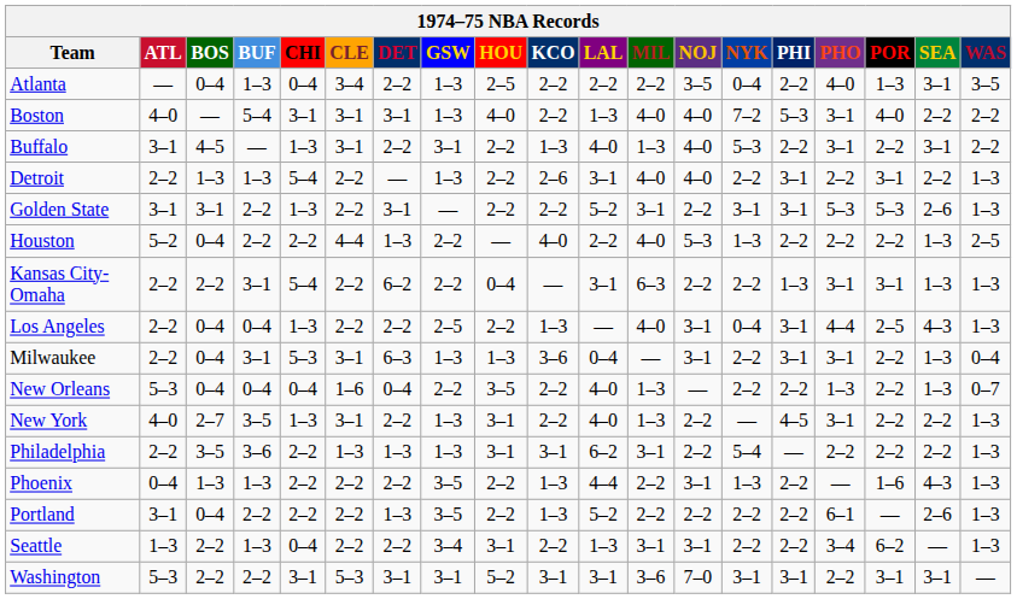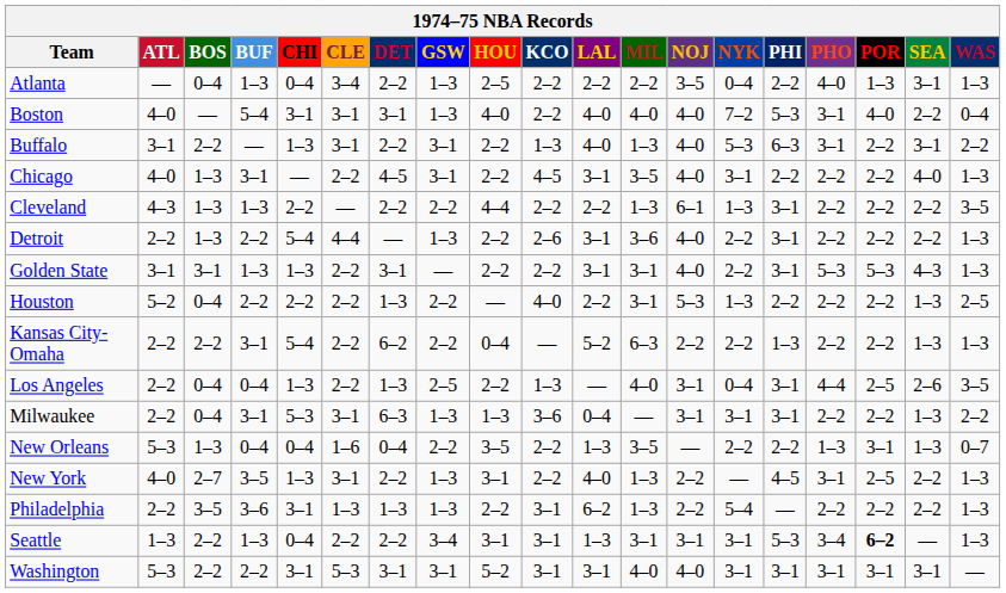 <table class="wikitable" style="font-size:95%; text-align:center;">
 <tr>
 <th colspan=19>1974–75 NBA Records</th>
 </tr>
 <tr>
 <th width=100>Team</th>
 <th style="background:#C90F2E;color:#FFFFFF;width=35">ATL</th>
 <th style="background:#006400;color:#FFFFFF;width=35">BOS</th>
 <th style="background:#428FDF;color:#FFFFFF;width=35">BUF</th>
 <th style="background:#FF0000;color:#000000;width=35">CHI</th>
 <th style="background:#FFA402;color:#77222F;width=35">CLE</th>
 <th style="background:#012F6B;color:#D40032;width=35">DET</th>
 <th style="background:#0000FF;color:#FFD700;width=35">GSW</th>
 <th style="background:#FF0000;color:#FFD700;width=35">HOU</th>
 <th style="background:#012F6B;color:#FFFFFF;width=35">KCO</th>
 <th style="background:#800080;color:#FFD700;width=35">LAL</th>
 <th style="background:#006400;color:#B22222;width=35">MIL</th>
 <th style="background:#5C2F83;color:#FCC200;width=35">NOJ</th>
 <th style="background:#003EA4;color:#E35208;width=35">NYK</th>
 <th style="background:#012268;color:#FFFFFF;width=35">PHI</th>
 <th style="background:#702F8B;color:#FA4417;width=35">PHO</th>
 <th style="background:#000000;color:#FF0000;width=35">POR</th>
 <th style="background:#00843D;color:#FFCD01;width=35">SEA</th>
 <th style="background:#012F6D;color:#BA0C2F;width=35">WAS</th>
 </tr>
 <tr>
 <td style="text-align:left;"><a href='#'>Atlanta</a></td>
 <td>—</td>
 <td>0–4</td>
 <td>1–3</td>
 <td>0–4</td>
 <td>3–4</td>
 <td>2–2</td>
 <td>1–3</td>
 <td>2–5</td>
 <td>2–2</td>
 <td>2–2</td>
 <td>2–2</td>
 <td>3–5</td>
 <td>0–4</td>
 <td>2–2</td>
 <td>4–0</td>
 <td>1–3</td>
 <td>3–1</td>
-<td>3–5</td>
+<td>1–3</td>
 </tr>
 <tr>
 <td style="text-align:left;"><a href='#'>Boston</a></td>
 <td>4–0</td>
 <td>—</td>
 <td>5–4</td>
 <td>3–1</td>
 <td>3–1</td>
 <td>3–1</td>
 <td>1–3</td>
 <td>4–0</td>
 <td>2–2</td>
-<td>1–3</td>
+<td>4–0</td>
 <td>4–0</td>
 <td>4–0</td>
 <td>7–2</td>
 <td>5–3</td>
 <td>3–1</td>
 <td>4–0</td>
 <td>2–2</td>
-<td>2–2</td>
+<td>0–4</td>
 </tr>
 <tr>
 <td style="text-align:left;"><a href='#'>Buffalo</a></td>
 <td>3–1</td>
-<td>4–5</td>
+<td>2–2</td>
 <td>—</td>
 <td>1–3</td>
 <td>3–1</td>
 <td>2–2</td>
 <td>3–1</td>
 <td>2–2</td>
 <td>1–3</td>
 <td>4–0</td>
 <td>1–3</td>
 <td>4–0</td>
 <td>5–3</td>
-<td>2–2</td>
+<td>6–3</td>
 <td>3–1</td>
 <td>2–2</td>
 <td>3–1</td>
 <td>2–2</td>
 </tr>
 <tr>
+<td style="text-align:left;"><a href='#'>Chicago</a></td>
+<td>4–0</td>
+<td>1–3</td>
+<td>3–1</td>
+<td>—</td>
+<td>2–2</td>
+<td>4–5</td>
+<td>3–1</td>
+<td>2–2</td>
+<td>4–5</td>
+<td>3–1</td>
+<td>3–5</td>
+<td>4–0</td>
+<td>3–1</td>
+<td>2–2</td>
+<td>2–2</td>
+<td>2–2</td>
+<td>4–0</td>
+<td>1–3</td>
+</tr>
+<tr>
+<td style="text-align:left;"><a href='#'>Cleveland</a></td>
+<td>4–3</td>
+<td>1–3</td>
+<td>1–3</td>
+<td>2–2</td>
+<td>—</td>
+<td>2–2</td>
+<td>2–2</td>
+<td>4–4</td>
+<td>2–2</td>
+<td>2–2</td>
+<td>1–3</td>
+<td>6–1</td>
+<td>1–3</td>
+<td>3–1</td>
+<td>2–2</td>
+<td>2–2</td>
+<td>2–2</td>
+<td>3–5</td>
+</tr>
+<tr>
 <td style="text-align:left;"><a href='#'>Detroit</a></td>
 <td>2–2</td>
 <td>1–3</td>
-<td>1–3</td>
+<td>2–2</td>
 <td>5–4</td>
-<td>2–2</td>
+<td>4–4</td>
 <td>—</td>
 <td>1–3</td>
 <td>2–2</td>
 <td>2–6</td>
 <td>3–1</td>
-<td>4–0</td>
+<td>3–6</td>
 <td>4–0</td>
 <td>2–2</td>
 <td>3–1</td>
 <td>2–2</td>
-<td>3–1</td>
+<td>2–2</td>
 <td>2–2</td>
 <td>1–3</td>
 </tr>
 <tr>
 <td style="text-align:left;"><a href='#'>Golden State</a></td>
 <td>3–1</td>
 <td>3–1</td>
-<td>2–2</td>
+<td>1–3</td>
 <td>1–3</td>
 <td>2–2</td>
 <td>3–1</td>
 <td>—</td>
 <td>2–2</td>
 <td>2–2</td>
-<td>5–2</td>
 <td>3–1</td>
+<td>3–1</td>
+<td>4–0</td>
 <td>2–2</td>
-<td>3–1</td>
 <td>3–1</td>
 <td>5–3</td>
 <td>5–3</td>
-<td>2–6</td>
+<td>4–3</td>
 <td>1–3</td>
 </tr>
 <tr>
 <td style="text-align:left;"><a href='#'>Houston</a></td>
 <td>5–2</td>
 <td>0–4</td>
 <td>2–2</td>
 <td>2–2</td>
-<td>4–4</td>
+<td>2–2</td>
 <td>1–3</td>
 <td>2–2</td>
 <td>—</td>
 <td>4–0</td>
 <td>2–2</td>
-<td>4–0</td>
+<td>3–1</td>
 <td>5–3</td>
 <td>1–3</td>
 <td>2–2</td>
 <td>2–2</td>
 <td>2–2</td>
 <td>1–3</td>
 <td>2–5</td>
 </tr>
 <tr>
 <td style="text-align:left;"><a href='#'>Kansas City-Omaha</a></td>
 <td>2–2</td>
 <td>2–2</td>
 <td>3–1</td>
 <td>5–4</td>
 <td>2–2</td>
 <td>6–2</td>
 <td>2–2</td>
 <td>0–4</td>
 <td>—</td>
-<td>3–1</td>
+<td>5–2</td>
 <td>6–3</td>
 <td>2–2</td>
 <td>2–2</td>
 <td>1–3</td>
-<td>3–1</td>
-<td>3–1</td>
+<td>2–2</td>
+<td>2–2</td>
 <td>1–3</td>
 <td>1–3</td>
 </tr>
 <tr>
 <td style="text-align:left;"><a href='#'>Los Angeles</a></td>
 <td>2–2</td>
 <td>0–4</td>
 <td>0–4</td>
 <td>1–3</td>
 <td>2–2</td>
-<td>2–2</td>
+<td>1–3</td>
 <td>2–5</td>
 <td>2–2</td>
 <td>1–3</td>
 <td>—</td>
 <td>4–0</td>
 <td>3–1</td>
 <td>0–4</td>
 <td>3–1</td>
 <td>4–4</td>
 <td>2–5</td>
-<td>4–3</td>
-<td>1–3</td>
+<td>2–6</td>
+<td>3–5</td>
 </tr>
 <tr>
 <td style="text-align:left;">Milwaukee</td>
 <td>2–2</td>
 <td>0–4</td>
 <td>3–1</td>
 <td>5–3</td>
 <td>3–1</td>
 <td>6–3</td>
 <td>1–3</td>
 <td>1–3</td>
 <td>3–6</td>
 <td>0–4</td>
 <td>—</td>
 <td>3–1</td>
-<td>2–2</td>
 <td>3–1</td>
 <td>3–1</td>
 <td>2–2</td>
+<td>2–2</td>
 <td>1–3</td>
-<td>0–4</td>
+<td>2–2</td>
 </tr>
 <tr>
 <td style="text-align:left;"><a href='#'>New Orleans</a></td>
 <td>5–3</td>
-<td>0–4</td>
+<td>1–3</td>
 <td>0–4</td>
 <td>0–4</td>
 <td>1–6</td>
 <td>0–4</td>
 <td>2–2</td>
 <td>3–5</td>
 <td>2–2</td>
-<td>4–0</td>
 <td>1–3</td>
+<td>3–5</td>
 <td>—</td>
 <td>2–2</td>
 <td>2–2</td>
 <td>1–3</td>
-<td>2–2</td>
+<td>3–1</td>
 <td>1–3</td>
 <td>0–7</td>
 </tr>
 <tr>
 <td style="text-align:left;"><a href='#'>New York</a></td>
 <td>4–0</td>
 <td>2–7</td>
 <td>3–5</td>
 <td>1–3</td>
 <td>3–1</td>
 <td>2–2</td>
 <td>1–3</td>
 <td>3–1</td>
 <td>2–2</td>
 <td>4–0</td>
 <td>1–3</td>
 <td>2–2</td>
 <td>—</td>
 <td>4–5</td>
 <td>3–1</td>
-<td>2–2</td>
+<td>2–5</td>
 <td>2–2</td>
 <td>1–3</td>
 </tr>
 <tr>
 <td style="text-align:left;"><a href='#'>Philadelphia</a></td>
 <td>2–2</td>
 <td>3–5</td>
 <td>3–6</td>
-<td>2–2</td>
+<td>3–1</td>
 <td>1–3</td>
 <td>1–3</td>
 <td>1–3</td>
-<td>3–1</td>
+<td>2–2</td>
 <td>3–1</td>
 <td>6–2</td>
-<td>3–1</td>
+<td>1–3</td>
 <td>2–2</td>
 <td>5–4</td>
 <td>—</td>
 <td>2–2</td>
 <td>2–2</td>
 <td>2–2</td>
-<td>1–3</td>
-</tr>
-<tr>
-<td style="text-align:left;"><a href='#'>Phoenix</a></td>
-<td>0–4</td>
-<td>1–3</td>
-<td>1–3</td>
-<td>2–2</td>
-<td>2–2</td>
-<td>2–2</td>
-<td>3–5</td>
-<td>2–2</td>
-<td>1–3</td>
-<td>4–4</td>
-<td>2–2</td>
-<td>3–1</td>
-<td>1–3</td>
-<td>2–2</td>
-<td>—</td>
-<td>1–6</td>
-<td>4–3</td>
-<td>1–3</td>
-</tr>
-<tr>
-<td style="text-align:left;"><a href='#'>Portland</a></td>
-<td>3–1</td>
-<td>0–4</td>
-<td>2–2</td>
-<td>2–2</td>
-<td>2–2</td>
-<td>1–3</td>
-<td>3–5</td>
-<td>2–2</td>
-<td>1–3</td>
-<td>5–2</td>
-<td>2–2</td>
-<td>2–2</td>
-<td>2–2</td>
-<td>2–2</td>
-<td>6–1</td>
-<td>—</td>
-<td>2–6</td>
 <td>1–3</td>
 </tr>
 <tr>
 <td style="text-align:left;"><a href='#'>Seattle</a></td>
 <td>1–3</td>
 <td>2–2</td>
 <td>1–3</td>
 <td>0–4</td>
 <td>2–2</td>
 <td>2–2</td>
 <td>3–4</td>
 <td>3–1</td>
-<td>2–2</td>
+<td>3–1</td>
 <td>1–3</td>
 <td>3–1</td>
 <td>3–1</td>
-<td>2–2</td>
-<td>2–2</td>
+<td>3–1</td>
+<td>5–3</td>
 <td>3–4</td>
-<td>6–2</td>
+<td><strong>6–2</strong></td>
 <td>—</td>
 <td>1–3</td>
 </tr>
 <tr>
 <td style="text-align:left;"><a href='#'>Washington</a></td>
 <td>5–3</td>
 <td>2–2</td>
 <td>2–2</td>
 <td>3–1</td>
 <td>5–3</td>
 <td>3–1</td>
 <td>3–1</td>
 <td>5–2</td>
 <td>3–1</td>
 <td>3–1</td>
-<td>3–6</td>
-<td>7–0</td>
+<td>4–0</td>
+<td>4–0</td>
 <td>3–1</td>
 <td>3–1</td>
-<td>2–2</td>
+<td>3–1</td>
 <td>3–1</td>
 <td>3–1</td>
 <td>—</td>
 </tr>
 </table>
